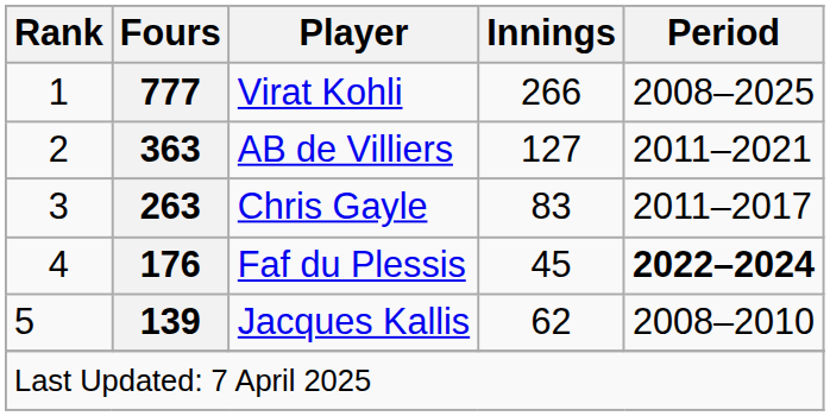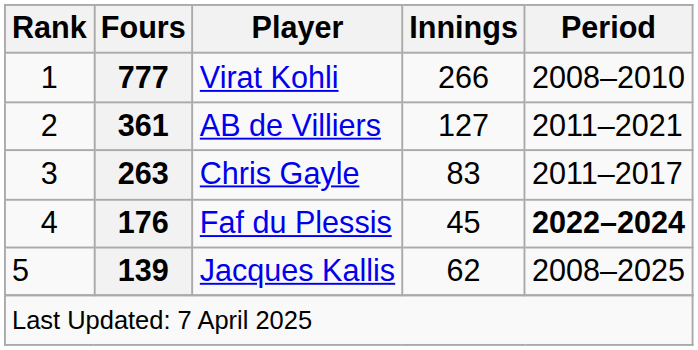 <table class="wikitable">
 <tr>
 <th scope=col>Rank</th>
 <th scope=col>Fours</th>
 <th scope=col>Player</th>
 <th scope=col>Innings</th>
 <th scope=col>Period</th>
 </tr>
 <tr>
 <td align="center">1</td>
 <th scope="row" style="text-align:center;">777</th>
 <td><a href='#'>Virat Kohli</a></td>
 <td align="center">266</td>
-<td>2008–2025</td>
+<td>2008–2010</td>
 </tr>
 <tr>
 <td align="center">2</td>
-<th scope="row" style="text-align:center;">363</th>
+<th scope="row" style="text-align:center;">361</th>
 <td><a href='#'>AB de Villiers</a></td>
 <td align="center">127</td>
 <td>2011–2021</td>
 </tr>
 <tr>
 <td align="center">3</td>
 <th scope="row" style="text-align:center;">263</th>
 <td><a href='#'>Chris Gayle</a></td>
 <td align="center">83</td>
 <td>2011–2017</td>
 </tr>
 <tr>
 <td align="center">4</td>
 <th scope="row" style="text-align:center;">176</th>
 <td><a href='#'>Faf du Plessis</a></td>
 <td align="center">45</td>
 <td><strong>2022–2024</strong></td>
 </tr>
 <tr>
 <td>5</td>
 <th>139</th>
 <td><a href='#'>Jacques Kallis</a></td>
 <td align="center">62</td>
-<td>2008–2010</td>
+<td>2008–2025</td>
 </tr>
 <tr>
 </tr>
 <tr class=sortbottom>
 <td colspan=6><small>Last Updated: 7 April 2025</small></td>
 </tr>
 </table>
